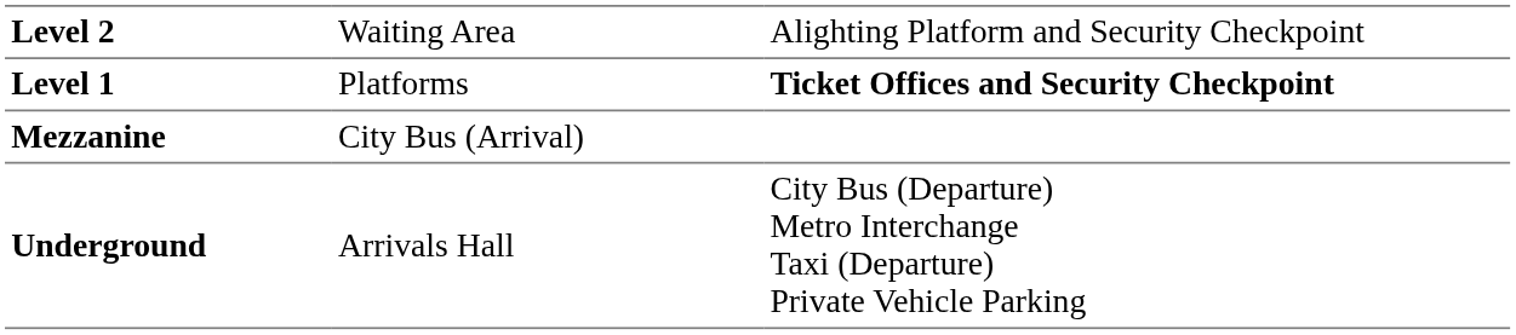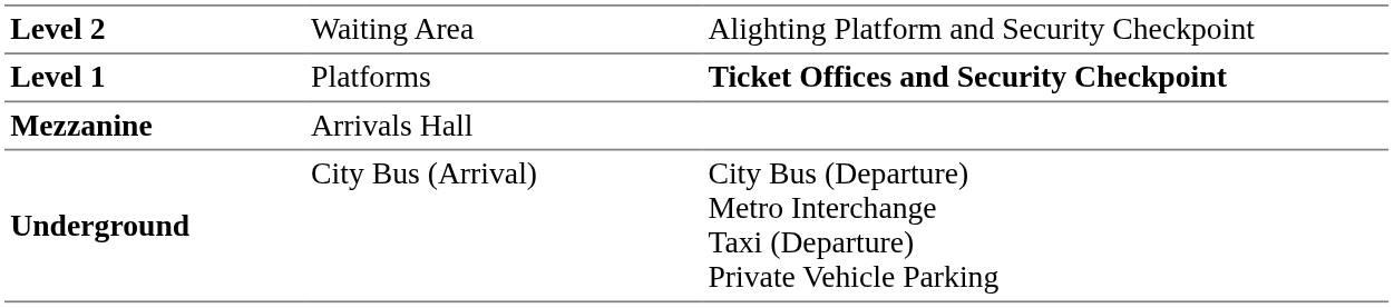 <table cellspacing=0 cellpadding=3>
 <tr>
 <td style="border-top:solid 1px gray; border-bottom:solid 1px gray;" width=150 valign=top><strong>Level 2</strong></td>
 <td style="border-top:solid 1px gray; border-bottom:solid 1px gray;" width=200 valign=top>Waiting Area</td>
 <td style="border-top:solid 1px gray; border-bottom:solid 1px gray;" width=350 valign=top>Alighting Platform and Security Checkpoint</td>
 </tr>
 <tr>
 <td style="border-bottom:solid 1px gray;" valign=top><strong>Level 1</strong></td>
 <td style="border-bottom:solid 1px gray;" valign=top>Platforms</td>
 <td style="border-bottom:solid 1px gray;" valign=top><strong>Ticket Offices and Security Checkpoint</strong></td>
 </tr>
 <tr>
 <td style="border-bottom:solid 1px gray;" valign=top><strong>Mezzanine</strong></td>
-<td style="border-bottom:solid 1px gray;" valign=top>City Bus (Arrival)</td>
+<td style="border-bottom:solid 1px gray;">Arrivals Hall</td>
 <td style="border-bottom:solid 1px gray;" valign=top></td>
 </tr>
 <tr>
 <td style="border-bottom:solid 1px gray;"><strong>Underground</strong></td>
-<td style="border-bottom:solid 1px gray;">Arrivals Hall</td>
+<td style="border-bottom:solid 1px gray;" valign=top>City Bus (Arrival)</td>
 <td style="border-bottom:solid 1px gray;" valign=top>City Bus (Departure)<br>Metro Interchange<br>Taxi (Departure)<br>Private Vehicle Parking</td>
 </tr>
 </table>
